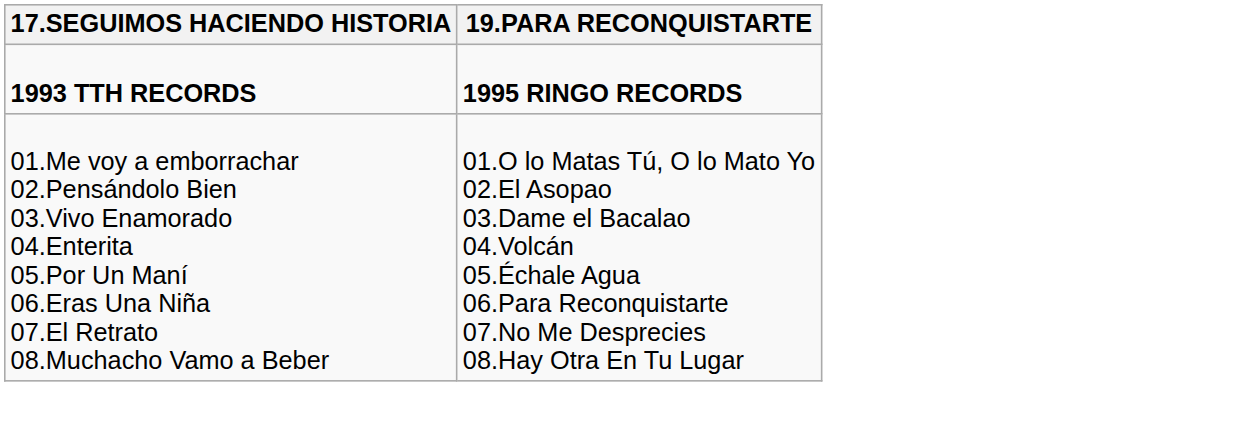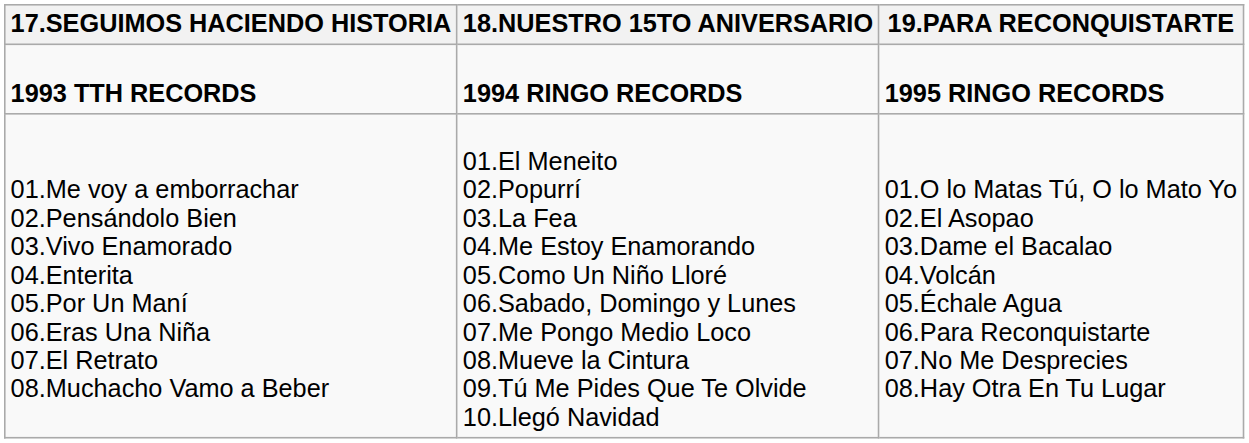 <table class="wikitable">
 <tr>
 <th>17.SEGUIMOS HACIENDO HISTORIA</th>
+<th>18.NUESTRO 15TO ANIVERSARIO</th>
 <th>19.PARA RECONQUISTARTE</th>
 </tr>
 <tr>
 <td><br><strong>1993 TTH RECORDS</strong></td>
+<td><br><strong>1994 RINGO RECORDS</strong></td>
 <td><br><strong>1995 RINGO RECORDS</strong></td>
 </tr>
 <tr>
 <td><br>01.Me voy a emborrachar<br>02.Pensándolo Bien<br>03.Vivo Enamorado<br>04.Enterita<br>05.Por Un Maní<br>06.Eras Una Niña<br>07.El Retrato<br>08.Muchacho Vamo a Beber</td>
+<td><br>01.El Meneito<br>02.Popurrí<br>03.La Fea<br>04.Me Estoy Enamorando<br>05.Como Un Niño Lloré<br>06.Sabado, Domingo y Lunes<br>07.Me Pongo Medio Loco<br>08.Mueve la Cintura<br>09.Tú Me Pides Que Te Olvide<br>10.Llegó Navidad</td>
 <td><br>01.O lo Matas Tú, O lo Mato Yo<br>02.El Asopao<br>03.Dame el Bacalao<br>04.Volcán<br>05.Échale Agua<br>06.Para Reconquistarte<br>07.No Me Desprecies<br>08.Hay Otra En Tu Lugar</td>
 </tr>
 </table>
